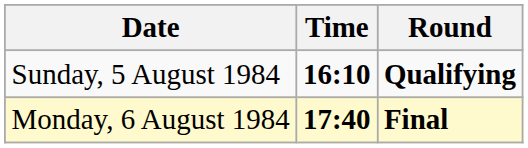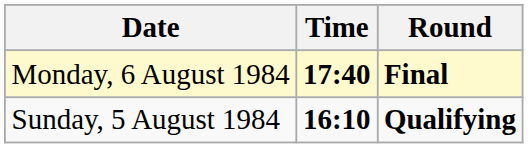 <table class="wikitable">
 <tr>
 <th>Date</th>
 <th>Time</th>
 <th>Round</th>
 </tr>
+<tr style=background:lemonchiffon>
+<td>Monday, 6 August 1984</td>
+<td><strong>17:40</strong></td>
+<td><strong>Final</strong></td>
+</tr>
 <tr>
 <td>Sunday, 5 August 1984</td>
 <td><strong>16:10</strong></td>
 <td><strong>Qualifying</strong></td>
 </tr>
-<tr style=background:lemonchiffon>
-<td>Monday, 6 August 1984</td>
-<td><strong>17:40</strong></td>
-<td><strong>Final</strong></td>
-</tr>
 </table>
